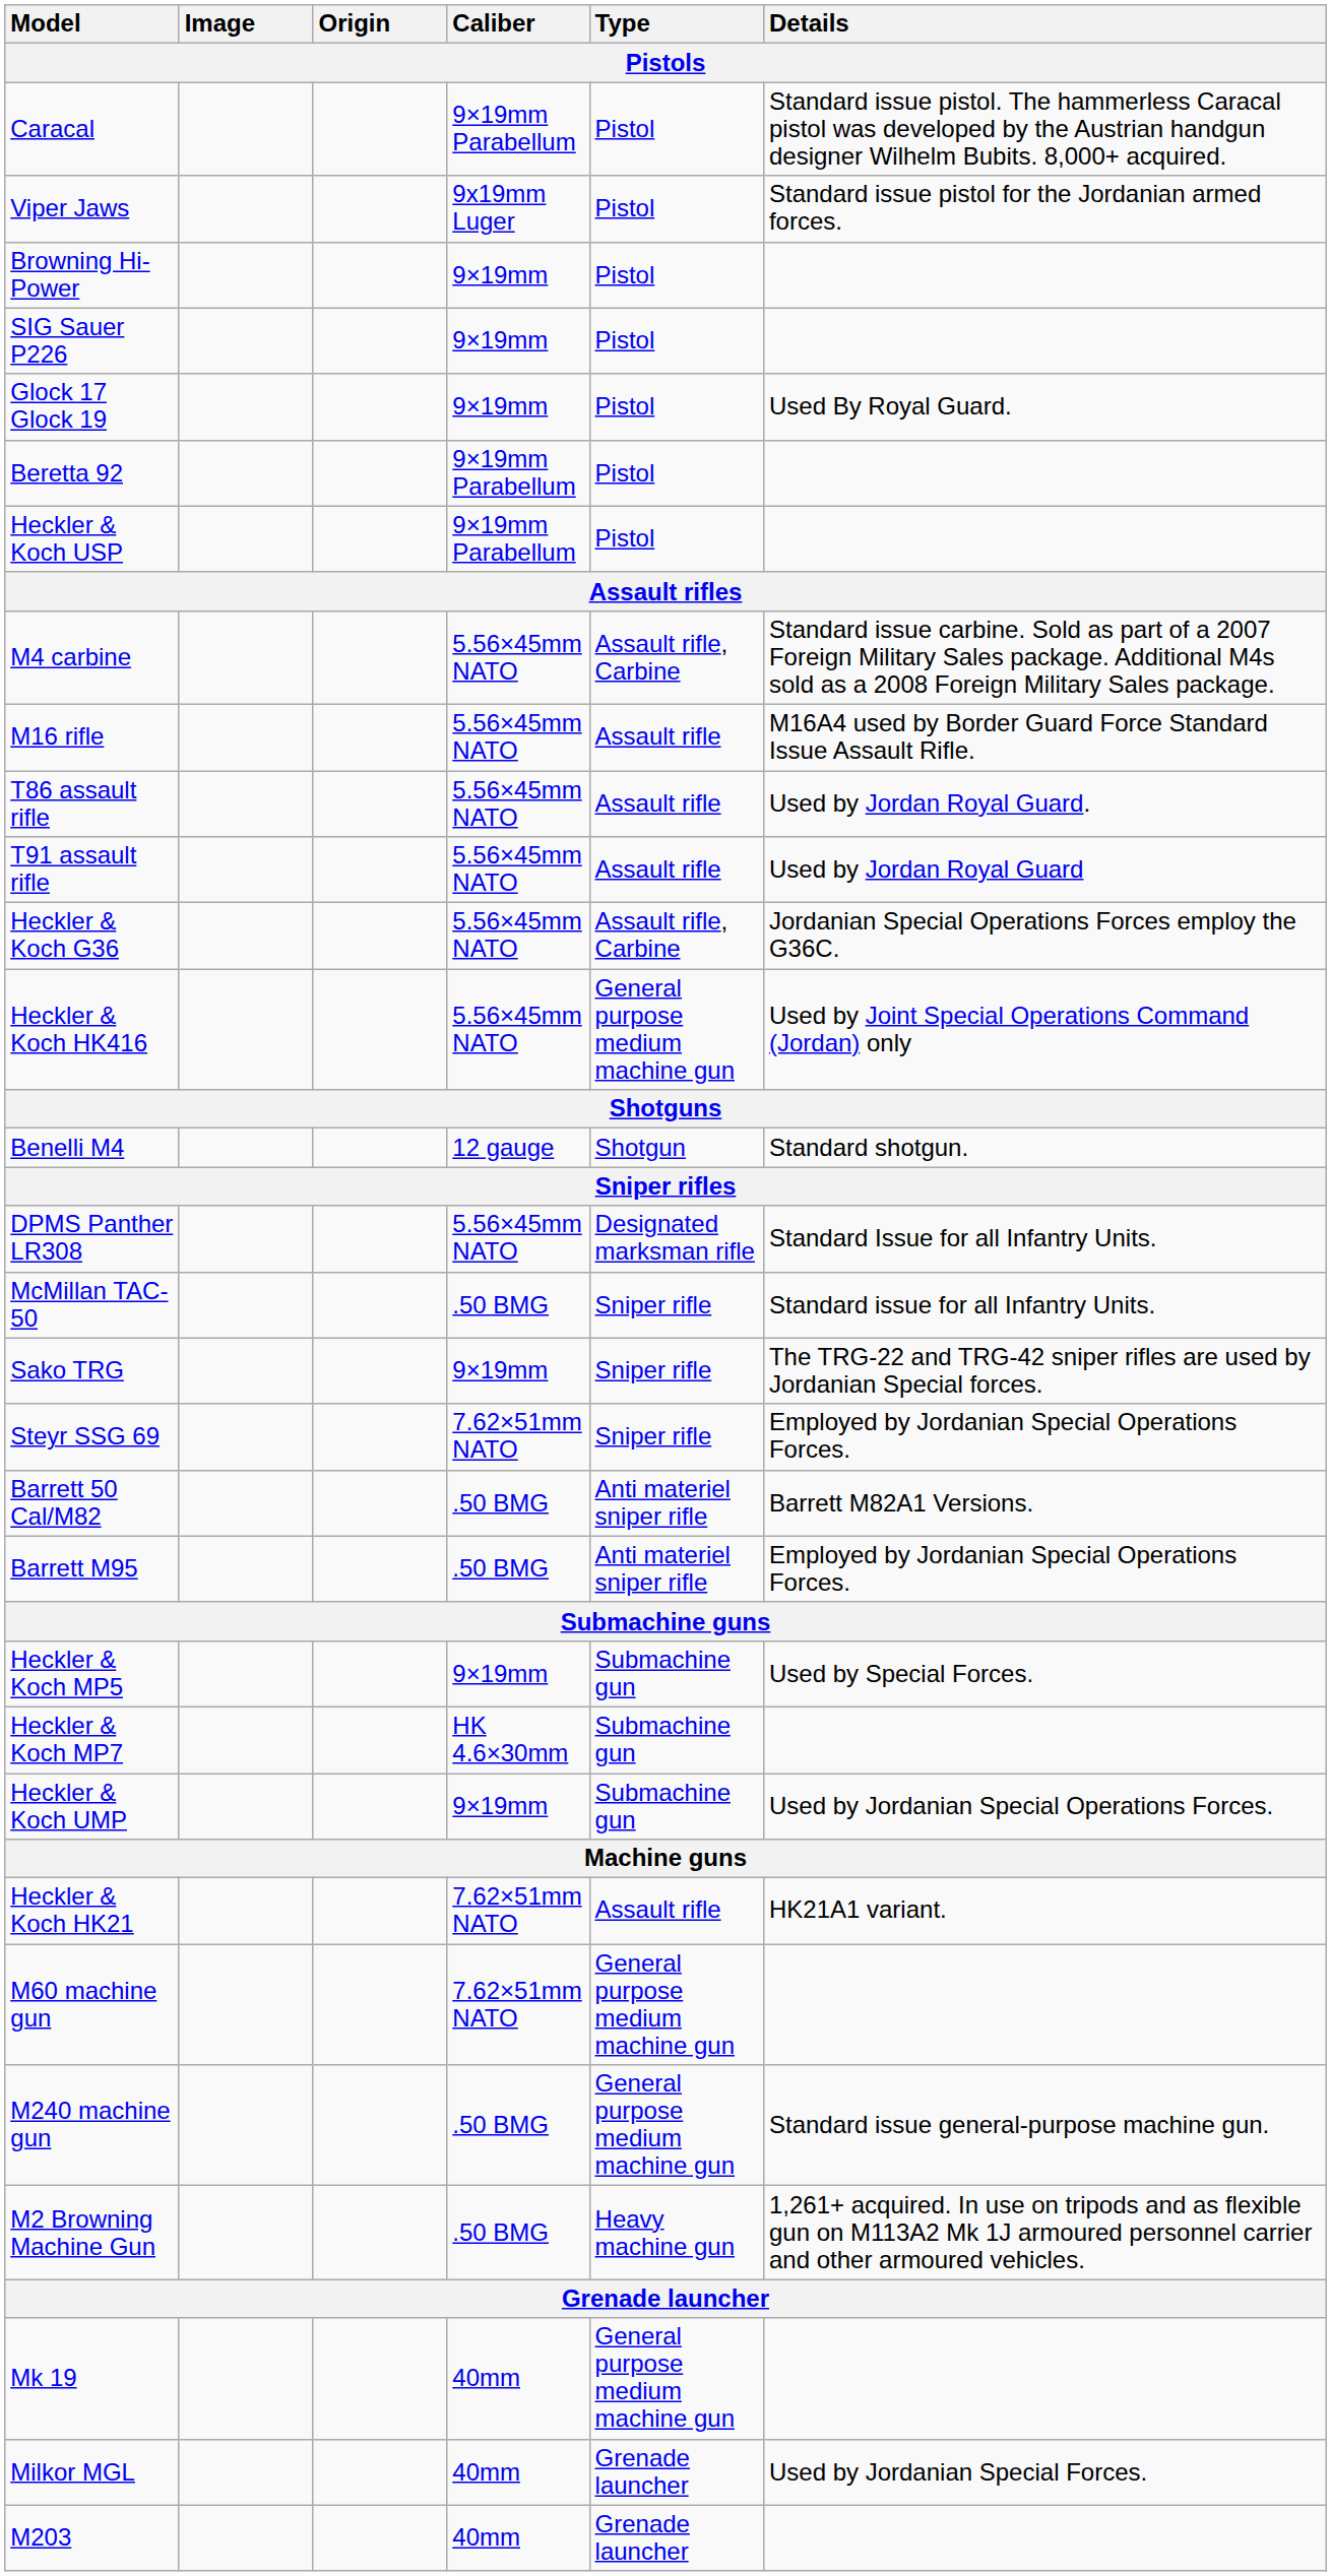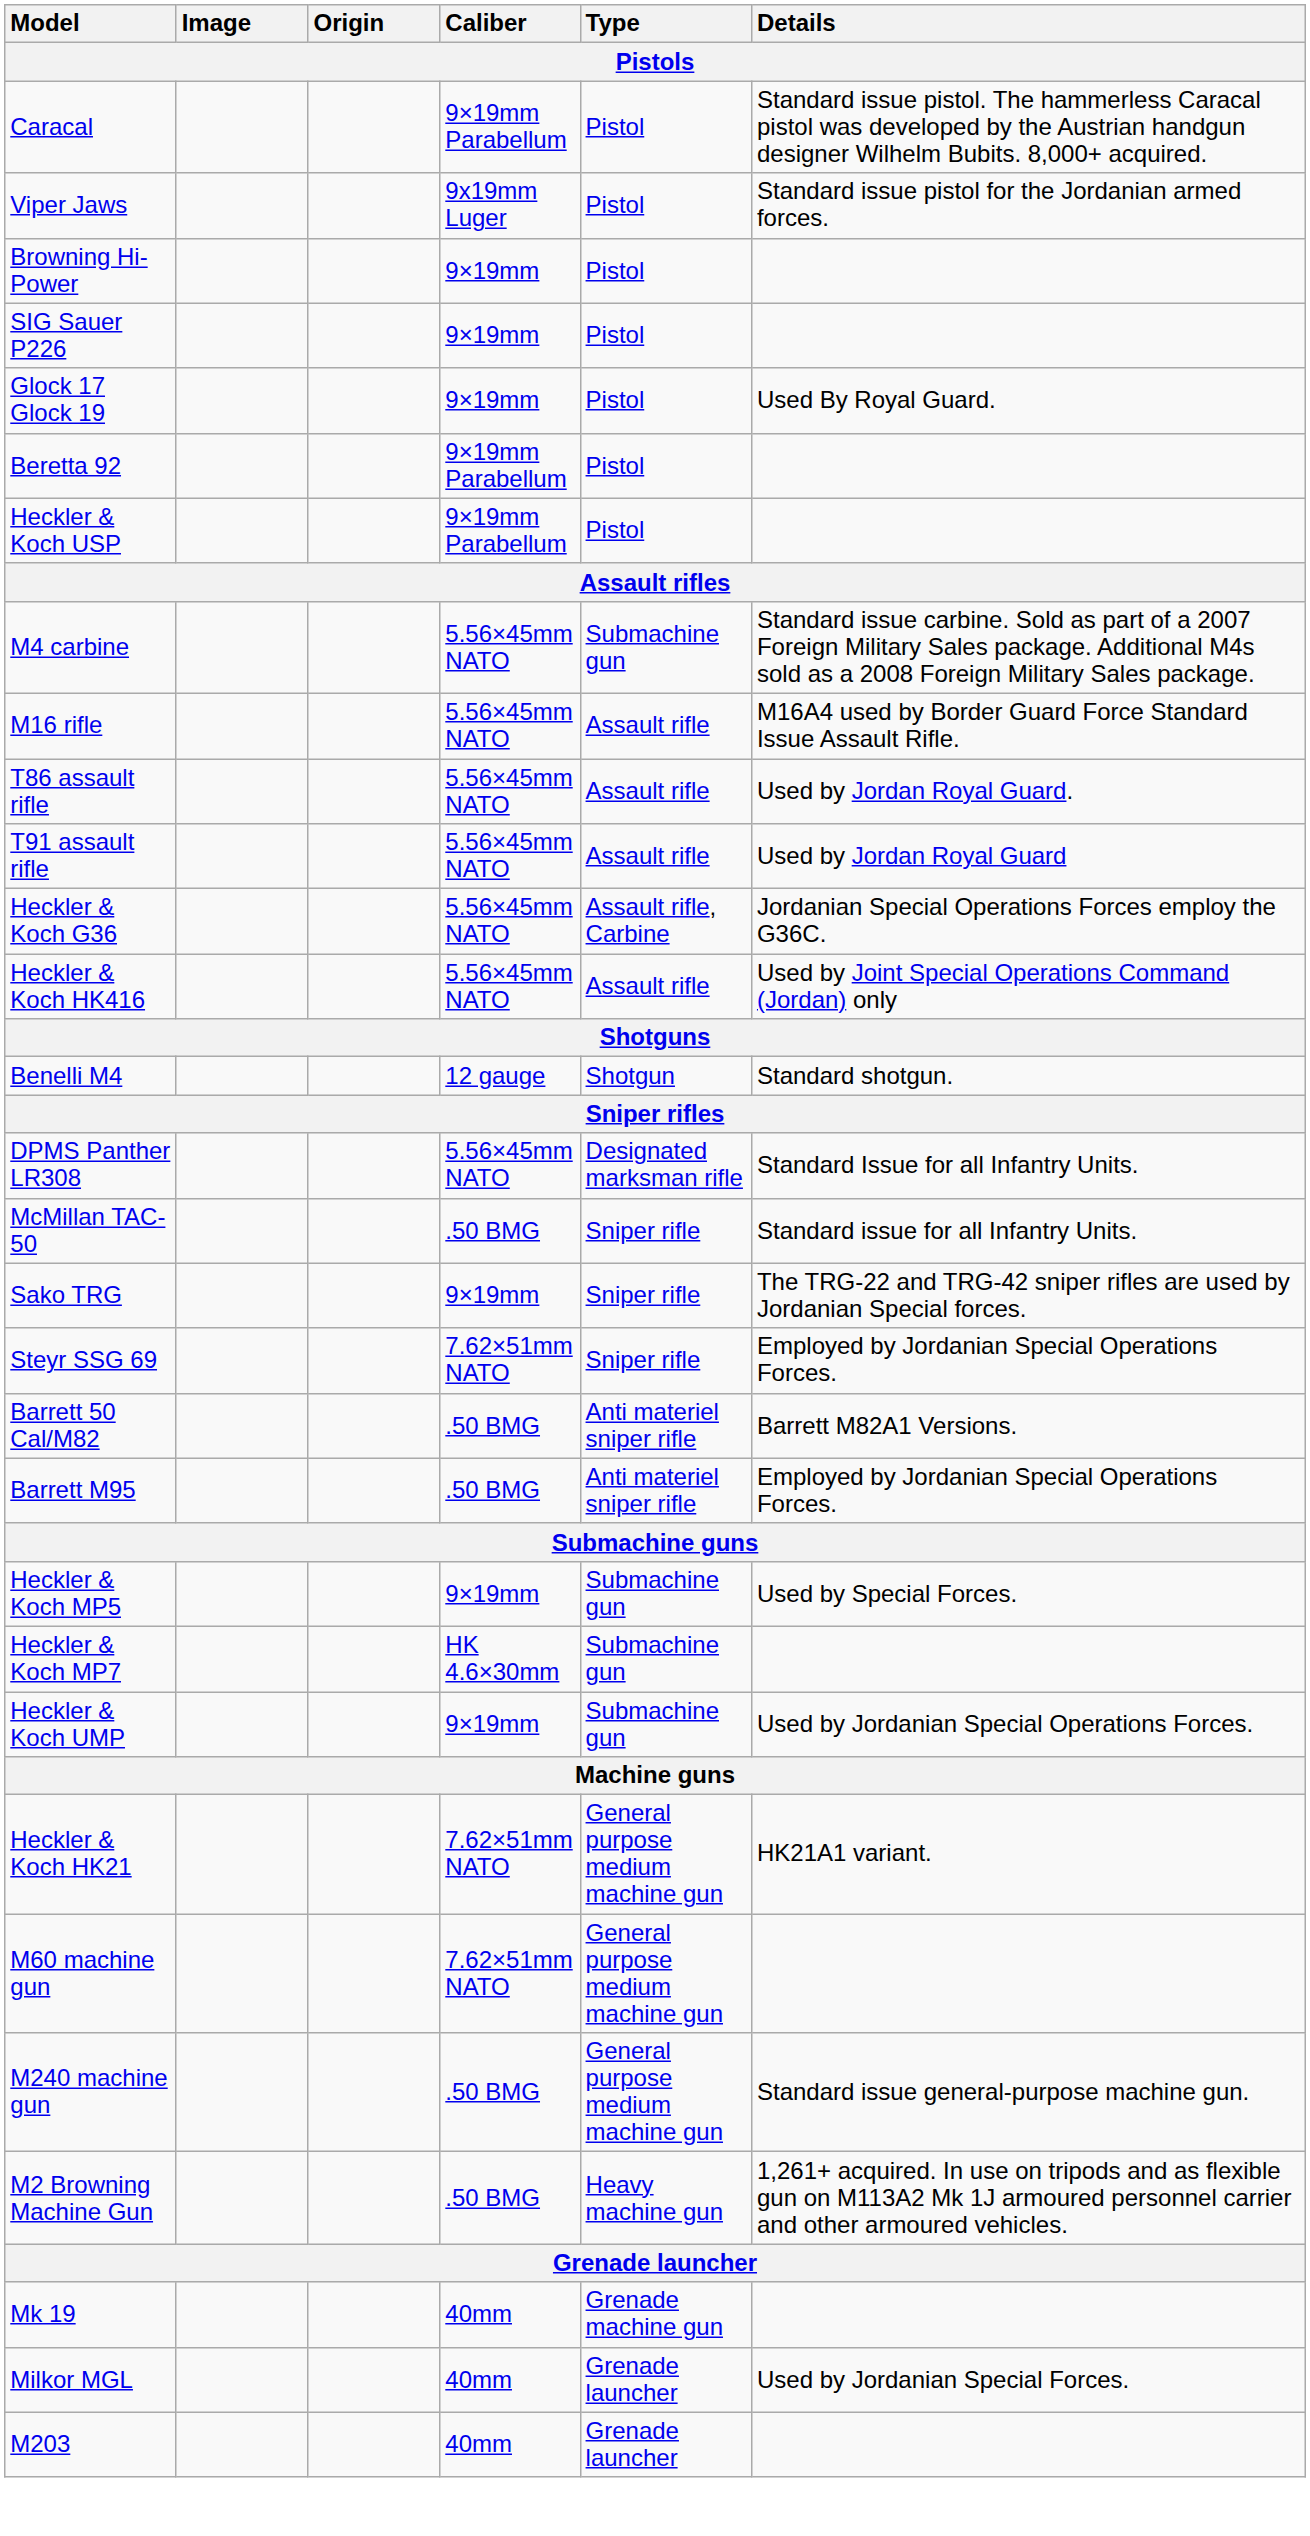 <table class="wikitable">
 <tr>
 <th style="text-align: left; width:13%;">Model</th>
 <th style="text-align: left; width:10%;">Image</th>
 <th style="text-align: left; width:10%;">Origin</th>
 <th style="text-align: left; width:10%;">Caliber</th>
 <th style="text-align: left; width:13%; ">Type</th>
 <th style="text-align: left; width:42%; ">Details</th>
 </tr>
 <tr>
 <th colspan="7"><a href='#'>Pistols</a></th>
 </tr>
 <tr>
 <td><a href='#'>Caracal</a></td>
 <td></td>
 <td> <br> </td>
 <td><a href='#'>9×19mm Parabellum</a></td>
 <td><a href='#'>Pistol</a></td>
 <td>Standard issue pistol. The hammerless Caracal pistol was developed by the Austrian handgun designer Wilhelm Bubits. 8,000+ acquired.</td>
 </tr>
 <tr>
 <td><a href='#'>Viper Jaws</a></td>
 <td></td>
 <td><br>  </td>
 <td><a href='#'>9x19mm Luger</a></td>
 <td><a href='#'>Pistol</a></td>
 <td>Standard issue pistol for the Jordanian armed forces.</td>
 </tr>
 <tr>
 <td><a href='#'>Browning Hi-Power</a></td>
 <td></td>
 <td></td>
 <td><a href='#'>9×19mm</a></td>
 <td><a href='#'>Pistol</a></td>
 <td><br></td>
 </tr>
 <tr>
 <td><a href='#'>SIG Sauer P226</a></td>
 <td></td>
 <td> <br> </td>
 <td><a href='#'>9×19mm</a></td>
 <td><a href='#'>Pistol</a></td>
 <td></td>
 </tr>
 <tr>
 <td><a href='#'>Glock 17</a><br><a href='#'>Glock 19</a></td>
 <td><br></td>
 <td></td>
 <td><a href='#'>9×19mm</a></td>
 <td><a href='#'>Pistol</a></td>
 <td>Used By Royal Guard.</td>
 </tr>
 <tr>
 <td><a href='#'>Beretta 92</a></td>
 <td></td>
 <td></td>
 <td><a href='#'>9×19mm Parabellum</a></td>
 <td><a href='#'>Pistol</a></td>
 <td></td>
 </tr>
 <tr>
 <td><a href='#'>Heckler & Koch USP</a></td>
 <td></td>
 <td></td>
 <td><a href='#'>9×19mm Parabellum</a></td>
 <td><a href='#'>Pistol</a></td>
 <td></td>
 </tr>
 <tr>
 <th colspan="7"><a href='#'>Assault rifles</a></th>
 </tr>
 <tr>
 <td><a href='#'>M4 carbine</a></td>
 <td></td>
 <td></td>
 <td><a href='#'>5.56×45mm NATO</a></td>
-<td><a href='#'>Assault rifle</a>, <a href='#'>Carbine</a></td>
+<td><a href='#'>Submachine gun</a></td>
 <td>Standard issue carbine. Sold as part of a 2007 Foreign Military Sales package. Additional M4s sold as a 2008 Foreign Military Sales package.</td>
 </tr>
 <tr>
 <td><a href='#'>M16 rifle</a></td>
 <td></td>
 <td></td>
 <td><a href='#'>5.56×45mm NATO</a></td>
 <td><a href='#'>Assault rifle</a></td>
 <td>M16A4 used by Border Guard Force Standard Issue Assault Rifle.</td>
 </tr>
 <tr>
 <td><a href='#'>T86 assault rifle</a></td>
 <td></td>
 <td></td>
 <td><a href='#'>5.56×45mm NATO</a></td>
 <td><a href='#'>Assault rifle</a></td>
 <td>Used by <a href='#'>Jordan Royal Guard</a>.</td>
 </tr>
 <tr>
 <td><a href='#'>T91 assault rifle</a></td>
 <td></td>
 <td></td>
 <td><a href='#'>5.56×45mm NATO</a></td>
 <td><a href='#'>Assault rifle</a></td>
 <td>Used by <a href='#'>Jordan Royal Guard</a></td>
 </tr>
 <tr>
 <td><a href='#'>Heckler & Koch G36</a></td>
 <td></td>
 <td></td>
 <td><a href='#'>5.56×45mm NATO</a></td>
 <td><a href='#'>Assault rifle</a>, <a href='#'>Carbine</a></td>
 <td>Jordanian Special Operations Forces employ the G36C.</td>
 </tr>
 <tr>
 <td><a href='#'>Heckler & Koch HK416</a></td>
 <td></td>
 <td></td>
 <td><a href='#'>5.56×45mm NATO</a></td>
-<td><a href='#'>General purpose</a> <a href='#'>medium machine gun</a></td>
+<td><a href='#'>Assault rifle</a></td>
 <td>Used by <a href='#'>Joint Special Operations Command (Jordan)</a> only </td>
 </tr>
 <tr>
 <th colspan="7"><a href='#'>Shotguns</a></th>
 </tr>
 <tr>
 <td><a href='#'>Benelli M4</a></td>
 <td></td>
 <td></td>
 <td><a href='#'>12 gauge</a></td>
 <td><a href='#'>Shotgun</a></td>
 <td>Standard shotgun.</td>
 </tr>
 <tr>
 <th colspan="7"><a href='#'>Sniper rifles</a></th>
 </tr>
 <tr>
 <td><a href='#'>DPMS Panther LR308</a></td>
 <td></td>
 <td></td>
 <td><a href='#'>5.56×45mm NATO</a></td>
 <td><a href='#'>Designated marksman rifle</a></td>
 <td>Standard Issue for all Infantry Units.</td>
 </tr>
 <tr>
 <td><a href='#'>McMillan TAC-50</a></td>
 <td></td>
 <td></td>
 <td><a href='#'>.50 BMG</a></td>
 <td><a href='#'>Sniper rifle</a></td>
 <td>Standard issue for all Infantry Units.</td>
 </tr>
 <tr>
 <td><a href='#'>Sako TRG</a></td>
 <td></td>
 <td></td>
 <td><a href='#'>9×19mm</a></td>
 <td><a href='#'>Sniper rifle</a></td>
 <td>The TRG-22 and TRG-42 sniper rifles are used by Jordanian Special forces.</td>
 </tr>
 <tr>
 <td><a href='#'>Steyr SSG 69</a></td>
 <td></td>
 <td></td>
 <td><a href='#'>7.62×51mm NATO</a></td>
 <td><a href='#'>Sniper rifle</a></td>
 <td>Employed by Jordanian Special Operations Forces.</td>
 </tr>
 <tr>
 <td><a href='#'>Barrett 50 Cal/M82</a></td>
 <td></td>
 <td></td>
 <td><a href='#'>.50 BMG</a></td>
 <td><a href='#'>Anti materiel sniper rifle</a></td>
 <td>Barrett M82A1 Versions.</td>
 </tr>
 <tr>
 <td><a href='#'>Barrett M95</a></td>
 <td></td>
 <td></td>
 <td><a href='#'>.50 BMG</a></td>
 <td><a href='#'>Anti materiel sniper rifle</a></td>
 <td>Employed by Jordanian Special Operations Forces.</td>
 </tr>
 <tr>
 <th colspan="7"><a href='#'>Submachine guns</a></th>
 </tr>
 <tr>
 <td><a href='#'>Heckler & Koch MP5</a></td>
 <td></td>
 <td></td>
 <td><a href='#'>9×19mm</a></td>
 <td><a href='#'>Submachine gun</a></td>
 <td>Used by Special Forces.</td>
 </tr>
 <tr>
 <td><a href='#'>Heckler & Koch MP7</a></td>
 <td></td>
 <td></td>
 <td><a href='#'>HK 4.6×30mm</a></td>
 <td><a href='#'>Submachine gun</a></td>
 <td></td>
 </tr>
 <tr>
 <td><a href='#'>Heckler & Koch UMP</a></td>
 <td></td>
 <td></td>
 <td><a href='#'>9×19mm</a></td>
 <td><a href='#'>Submachine gun</a></td>
 <td>Used by Jordanian Special Operations Forces.</td>
 </tr>
 <tr>
 <th colspan="7">Machine guns</th>
 </tr>
 <tr>
 <td><a href='#'>Heckler & Koch HK21</a></td>
 <td></td>
 <td></td>
 <td><a href='#'>7.62×51mm NATO</a></td>
-<td><a href='#'>Assault rifle</a></td>
+<td><a href='#'>General purpose</a> <a href='#'>medium machine gun</a></td>
 <td>HK21A1 variant.</td>
 </tr>
 <tr>
 <td><a href='#'>M60 machine gun</a></td>
 <td></td>
 <td></td>
 <td><a href='#'>7.62×51mm NATO</a></td>
 <td><a href='#'>General purpose</a> <a href='#'>medium machine gun</a></td>
 <td></td>
 </tr>
 <tr>
 <td><a href='#'>M240 machine gun</a></td>
 <td></td>
 <td></td>
 <td><a href='#'>.50 BMG</a></td>
 <td><a href='#'>General purpose</a> <a href='#'>medium machine gun</a></td>
 <td>Standard issue general-purpose machine gun.</td>
 </tr>
 <tr>
 <td><a href='#'>M2 Browning Machine Gun</a></td>
 <td></td>
 <td></td>
 <td><a href='#'>.50 BMG</a></td>
 <td><a href='#'>Heavy machine gun</a></td>
 <td>1,261+ acquired. In use on tripods and as flexible gun on M113A2 Mk 1J armoured personnel carrier and other armoured vehicles.</td>
 </tr>
 <tr>
 <th colspan="7"><a href='#'>Grenade launcher</a></th>
 </tr>
 <tr>
 <td><a href='#'>Mk 19</a></td>
 <td></td>
 <td></td>
 <td><a href='#'>40mm</a></td>
-<td><a href='#'>General purpose</a> <a href='#'>medium machine gun</a></td>
+<td><a href='#'>Grenade machine gun</a></td>
 <td></td>
 </tr>
 <tr>
 <td><a href='#'>Milkor MGL</a></td>
 <td></td>
 <td> <br> </td>
 <td><a href='#'>40mm</a></td>
 <td><a href='#'>Grenade launcher</a></td>
 <td>Used by Jordanian Special Forces.</td>
 </tr>
 <tr>
 <td><a href='#'>M203</a></td>
 <td></td>
 <td></td>
 <td><a href='#'>40mm</a></td>
 <td><a href='#'>Grenade launcher</a></td>
 <td></td>
 </tr>
 </table>
